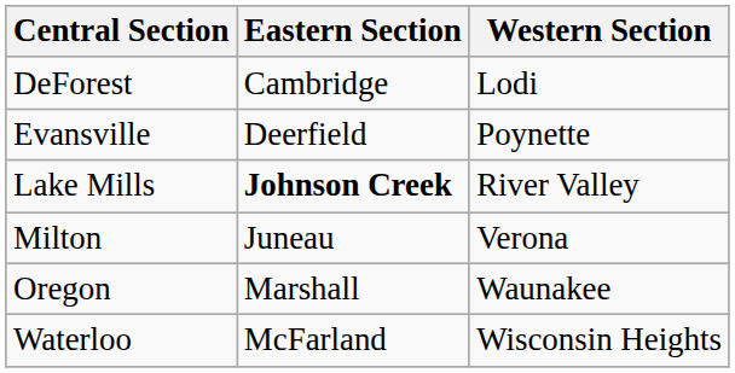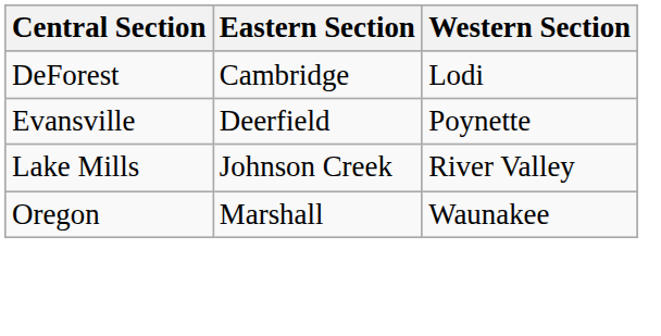 <table class="wikitable">
 <tr>
 <th>Central Section</th>
 <th>Eastern Section</th>
 <th>Western Section</th>
 </tr>
 <tr>
 <td>DeForest</td>
 <td>Cambridge</td>
 <td>Lodi</td>
 </tr>
 <tr>
 <td>Evansville</td>
 <td>Deerfield</td>
 <td>Poynette</td>
 </tr>
 <tr>
 <td>Lake Mills</td>
-<td><strong>Johnson Creek</strong></td>
+<td>Johnson Creek</td>
 <td>River Valley</td>
-</tr>
-<tr>
-<td>Milton</td>
-<td>Juneau</td>
-<td>Verona</td>
 </tr>
 <tr>
 <td>Oregon</td>
 <td>Marshall</td>
 <td>Waunakee</td>
 </tr>
-<tr>
-<td>Waterloo</td>
-<td>McFarland</td>
-<td>Wisconsin Heights</td>
-</tr>
 </table>
